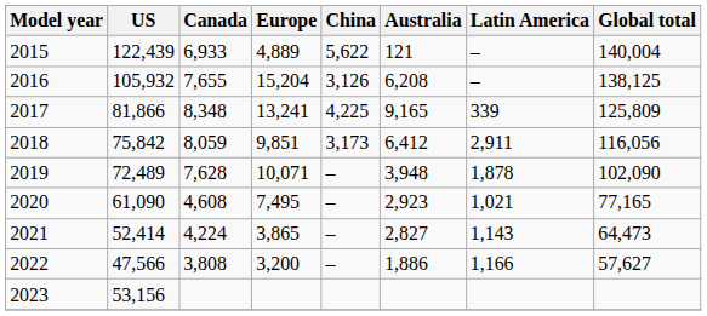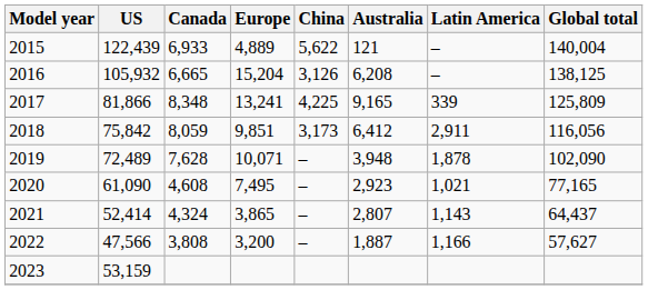 <table class="wikitable defaultcenter">
 <tr>
 <th>Model year</th>
 <th>US</th>
 <th>Canada</th>
 <th>Europe</th>
 <th>China</th>
 <th>Australia</th>
 <th>Latin America</th>
 <th>Global total</th>
 </tr>
 <tr>
 <td>2015</td>
 <td>122,439</td>
 <td>6,933</td>
 <td>4,889</td>
 <td>5,622</td>
 <td>121</td>
 <td>–</td>
 <td>140,004</td>
 </tr>
 <tr>
 <td>2016</td>
 <td>105,932</td>
-<td>7,655</td>
+<td>6,665</td>
 <td>15,204</td>
 <td>3,126</td>
 <td>6,208</td>
 <td>–</td>
 <td>138,125</td>
 </tr>
 <tr>
 <td>2017</td>
 <td>81,866</td>
 <td>8,348</td>
 <td>13,241</td>
 <td>4,225</td>
 <td>9,165</td>
 <td>339</td>
 <td>125,809</td>
 </tr>
 <tr>
 <td>2018</td>
 <td>75,842</td>
 <td>8,059</td>
 <td>9,851</td>
 <td>3,173</td>
 <td>6,412</td>
 <td>2,911</td>
 <td>116,056</td>
 </tr>
 <tr>
 <td>2019</td>
 <td>72,489</td>
 <td>7,628</td>
 <td>10,071</td>
 <td>–</td>
 <td>3,948</td>
 <td>1,878</td>
 <td>102,090</td>
 </tr>
 <tr>
 <td>2020</td>
 <td>61,090</td>
 <td>4,608</td>
 <td>7,495</td>
 <td>–</td>
 <td>2,923</td>
 <td>1,021</td>
 <td>77,165</td>
 </tr>
 <tr>
 <td>2021</td>
 <td>52,414</td>
-<td>4,224</td>
+<td>4,324</td>
 <td>3,865</td>
 <td>–</td>
-<td>2,827</td>
+<td>2,807</td>
 <td>1,143</td>
-<td>64,473</td>
+<td>64,437</td>
 </tr>
 <tr>
 <td>2022</td>
 <td>47,566</td>
 <td>3,808</td>
 <td>3,200</td>
 <td>–</td>
-<td>1,886</td>
+<td>1,887</td>
 <td>1,166</td>
 <td>57,627</td>
 </tr>
 <tr>
 <td>2023</td>
-<td>53,156</td>
+<td>53,159</td>
 <td></td>
 <td></td>
 <td></td>
 <td></td>
 <td></td>
 <td></td>
 </tr>
 <tr>
 </tr>
 </table>
